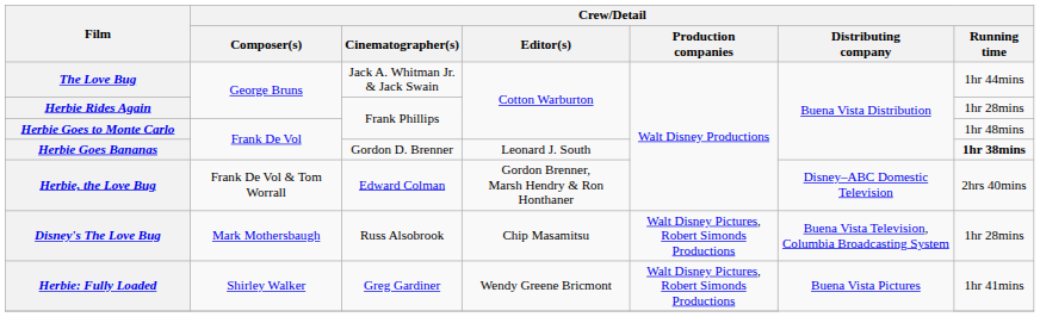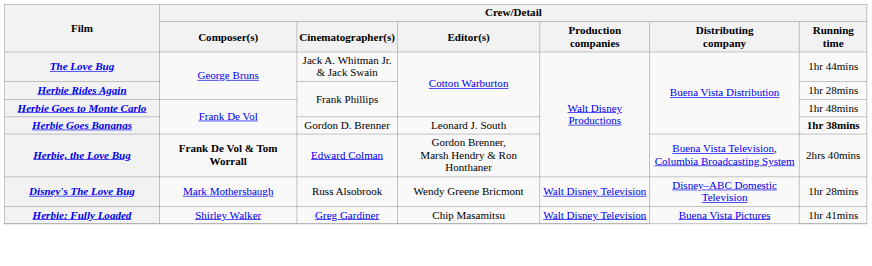 <table class="wikitable sortable" style="text-align:center; width:99%;">
 <tr>
 <th rowspan="2" style="width:18%;">Film</th>
 <th colspan="7">Crew/Detail</th>
 </tr>
 <tr>
 <th style="text-align:center;">Composer(s)</th>
 <th style="text-align:center;">Cinematographer(s)</th>
 <th style="text-align:center;">Editor(s)</th>
 <th style="text-align:center;">Production <br>companies</th>
 <th style="text-align:center;">Distributing <br>company</th>
 <th style="text-align:center;">Running time</th>
 </tr>
 <tr>
 <th><em><a href='#'>The Love Bug</a></em></th>
 <td rowspan="2"><a href='#'>George Bruns</a></td>
 <td>Jack A. Whitman Jr.  <br>& Jack Swain</td>
 <td rowspan="3"><a href='#'>Cotton Warburton</a></td>
 <td rowspan="5"><a href='#'>Walt Disney Productions</a></td>
 <td rowspan="4"><a href='#'>Buena Vista Distribution</a></td>
 <td>1hr 44mins</td>
 </tr>
 <tr>
 <th><em><a href='#'>Herbie Rides Again</a></em></th>
 <td rowspan="2">Frank Phillips</td>
 <td>1hr 28mins</td>
 </tr>
 <tr>
 <th><em><a href='#'>Herbie Goes to Monte Carlo</a></em></th>
 <td rowspan="2"><a href='#'>Frank De Vol</a></td>
 <td>1hr 48mins</td>
 </tr>
 <tr>
 <th><em><a href='#'>Herbie Goes Bananas</a></em></th>
 <td>Gordon D. Brenner</td>
 <td>Leonard J. South</td>
 <td><strong>1hr 38mins</strong></td>
 </tr>
 <tr>
 <th><em><a href='#'>Herbie, the Love Bug</a></em></th>
-<td>Frank De Vol & Tom Worrall</td>
+<td><strong>Frank De Vol & Tom Worrall</strong></td>
 <td><a href='#'>Edward Colman</a></td>
 <td>Gordon Brenner,  <br>Marsh Hendry & Ron Honthaner</td>
-<td><a href='#'>Disney–ABC Domestic Television</a></td>
+<td><a href='#'>Buena Vista Television</a>,  <br><a href='#'>Columbia Broadcasting System</a></td>
 <td>2hrs 40mins</td>
 </tr>
 <tr>
 <th><em><a href='#'>Disney's The Love Bug</a></em></th>
 <td><a href='#'>Mark Mothersbaugh</a></td>
 <td>Russ Alsobrook</td>
-<td>Chip Masamitsu</td>
-<td><a href='#'>Walt Disney Pictures</a>, <br> <a href='#'>Robert Simonds Productions</a></td>
-<td><a href='#'>Buena Vista Television</a>,  <br><a href='#'>Columbia Broadcasting System</a></td>
+<td>Wendy Greene Bricmont</td>
+<td><a href='#'>Walt Disney Television</a></td>
+<td><a href='#'>Disney–ABC Domestic Television</a></td>
 <td>1hr 28mins</td>
 </tr>
 <tr>
 <th><em><a href='#'>Herbie: Fully Loaded</a></em></th>
 <td><a href='#'>Shirley Walker</a></td>
 <td><a href='#'>Greg Gardiner</a></td>
-<td>Wendy Greene Bricmont</td>
-<td><a href='#'>Walt Disney Pictures</a>, <br> <a href='#'>Robert Simonds Productions</a></td>
+<td>Chip Masamitsu</td>
+<td><a href='#'>Walt Disney Television</a></td>
 <td rowspan="4"><a href='#'>Buena Vista Pictures</a></td>
 <td>1hr 41mins</td>
 </tr>
 <tr>
 </tr>
 </table>
